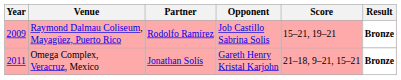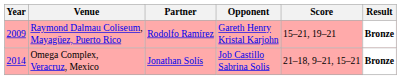 <table class="sortable wikitable" style="font-size: 90%;">
 <tr>
 <th>Year</th>
 <th>Venue</th>
 <th>Partner</th>
 <th>Opponent</th>
 <th>Score</th>
 <th>Result</th>
 </tr>
 <tr style="background:#FFAAAA">
 <td align="center"><a href='#'>2009</a></td>
 <td align="left"><a href='#'>Raymond Dalmau Coliseum</a>,<br><a href='#'>Mayagüez, Puerto Rico</a></td>
 <td align="left"> <a href='#'>Rodolfo Ramírez</a></td>
-<td align="left"> <a href='#'>Job Castillo</a><br> <a href='#'>Sabrina Solis</a></td>
+<td align="left"> <a href='#'>Gareth Henry</a><br> <a href='#'>Kristal Karjohn</a></td>
 <td align="left">15–21, 19–21</td>
 <td style="text-align:left; background:white"> <strong>Bronze</strong></td>
 </tr>
 <tr style="background:#FFAAAA">
-<td align="center"><a href='#'>2011</a></td>
+<td align="center"><a href='#'>2014</a></td>
 <td align="left">Omega Complex,<br><a href='#'>Veracruz</a>, Mexico</td>
 <td align="left"> <a href='#'>Jonathan Solís</a></td>
-<td align="left"> <a href='#'>Gareth Henry</a><br> <a href='#'>Kristal Karjohn</a></td>
+<td align="left"> <a href='#'>Job Castillo</a><br> <a href='#'>Sabrina Solis</a></td>
 <td align="left">21–18, 9–21, 15–21</td>
 <td style="text-align:left; background:white"> <strong>Bronze</strong></td>
 </tr>
 </table>
